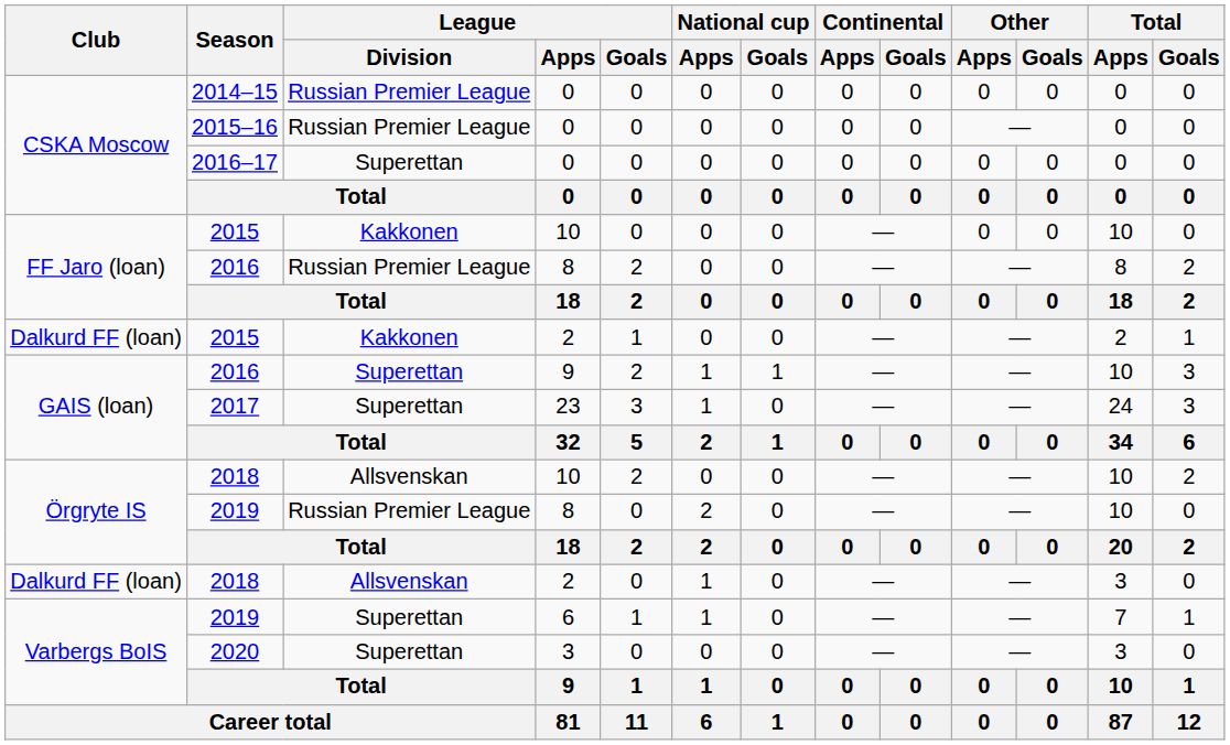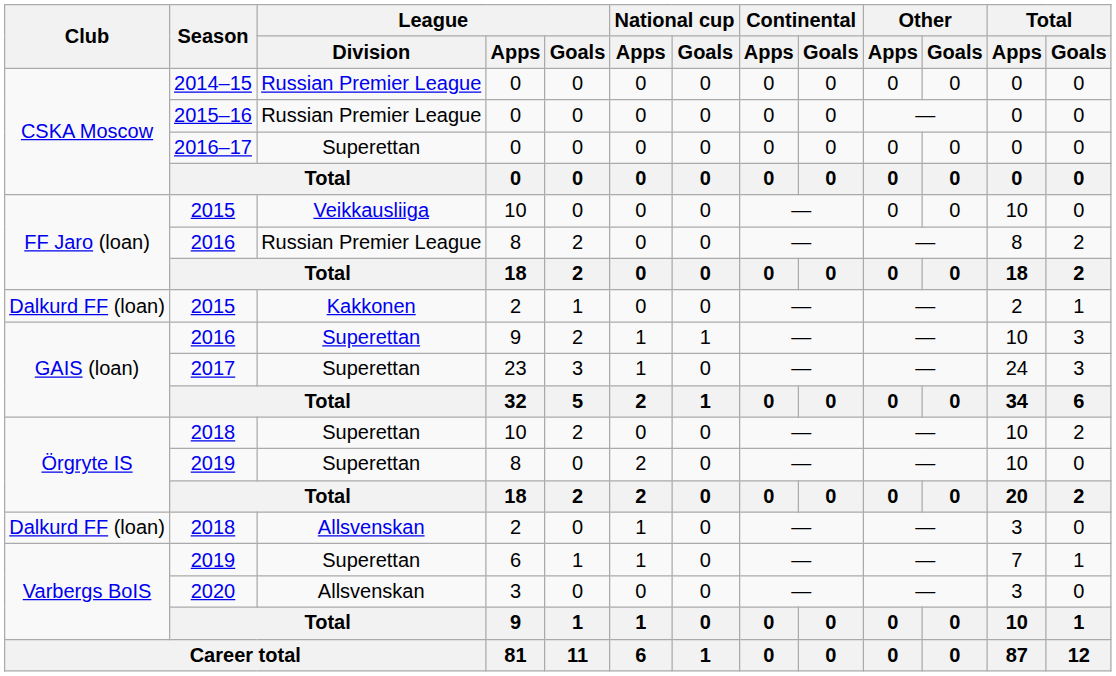 <table class="wikitable" style="text-align: center;">
 <tr>
 <th rowspan=2>Club</th>
 <th rowspan=2>Season</th>
 <th colspan=3>League</th>
 <th colspan=2>National cup</th>
 <th colspan=2>Continental</th>
 <th colspan=2>Other</th>
 <th colspan=2>Total</th>
 </tr>
 <tr>
 <th>Division</th>
 <th>Apps</th>
 <th>Goals</th>
 <th>Apps</th>
 <th>Goals</th>
 <th>Apps</th>
 <th>Goals</th>
 <th>Apps</th>
 <th>Goals</th>
 <th>Apps</th>
 <th>Goals</th>
 </tr>
 <tr>
 <td rowspan=4><a href='#'>CSKA Moscow</a></td>
 <td><a href='#'>2014–15</a></td>
 <td><a href='#'>Russian Premier League</a></td>
 <td>0</td>
 <td>0</td>
 <td>0</td>
 <td>0</td>
 <td>0</td>
 <td>0</td>
 <td>0</td>
 <td>0</td>
 <td>0</td>
 <td>0</td>
 </tr>
 <tr>
 <td><a href='#'>2015–16</a></td>
 <td>Russian Premier League</td>
 <td>0</td>
 <td>0</td>
 <td>0</td>
 <td>0</td>
 <td>0</td>
 <td>0</td>
 <td colspan=2>—</td>
 <td>0</td>
 <td>0</td>
 </tr>
 <tr>
 <td><a href='#'>2016–17</a></td>
 <td>Superettan</td>
 <td>0</td>
 <td>0</td>
 <td>0</td>
 <td>0</td>
 <td>0</td>
 <td>0</td>
 <td>0</td>
 <td>0</td>
 <td>0</td>
 <td>0</td>
 </tr>
 <tr>
 <th colspan=2>Total</th>
 <th>0</th>
 <th>0</th>
 <th>0</th>
 <th>0</th>
 <th>0</th>
 <th>0</th>
 <th>0</th>
 <th>0</th>
 <th>0</th>
 <th>0</th>
 </tr>
 <tr>
 <td rowspan=3><a href='#'>FF Jaro</a> (loan)</td>
 <td><a href='#'>2015</a></td>
-<td><a href='#'>Kakkonen</a></td>
+<td><a href='#'>Veikkausliiga</a></td>
 <td>10</td>
 <td>0</td>
 <td>0</td>
 <td>0</td>
 <td colspan=2>—</td>
 <td>0</td>
 <td>0</td>
 <td>10</td>
 <td>0</td>
 </tr>
 <tr>
 <td><a href='#'>2016</a></td>
 <td>Russian Premier League</td>
 <td>8</td>
 <td>2</td>
 <td>0</td>
 <td>0</td>
 <td colspan=2>—</td>
 <td colspan=2>—</td>
 <td>8</td>
 <td>2</td>
 </tr>
 <tr>
 <th colspan=2>Total</th>
 <th>18</th>
 <th>2</th>
 <th>0</th>
 <th>0</th>
 <th>0</th>
 <th>0</th>
 <th>0</th>
 <th>0</th>
 <th>18</th>
 <th>2</th>
 </tr>
 <tr>
 <td><a href='#'>Dalkurd FF</a> (loan)</td>
 <td><a href='#'>2015</a></td>
 <td><a href='#'>Kakkonen</a></td>
 <td>2</td>
 <td>1</td>
 <td>0</td>
 <td>0</td>
 <td colspan=2>—</td>
 <td colspan=2>—</td>
 <td>2</td>
 <td>1</td>
 </tr>
 <tr>
 <td rowspan=3><a href='#'>GAIS</a> (loan)</td>
 <td><a href='#'>2016</a></td>
 <td><a href='#'>Superettan</a></td>
 <td>9</td>
 <td>2</td>
 <td>1</td>
 <td>1</td>
 <td colspan=2>—</td>
 <td colspan=2>—</td>
 <td>10</td>
 <td>3</td>
 </tr>
 <tr>
 <td><a href='#'>2017</a></td>
 <td>Superettan</td>
 <td>23</td>
 <td>3</td>
 <td>1</td>
 <td>0</td>
 <td colspan=2>—</td>
 <td colspan=2>—</td>
 <td>24</td>
 <td>3</td>
 </tr>
 <tr>
 <th colspan=2>Total</th>
 <th>32</th>
 <th>5</th>
 <th>2</th>
 <th>1</th>
 <th>0</th>
 <th>0</th>
 <th>0</th>
 <th>0</th>
 <th>34</th>
 <th>6</th>
 </tr>
 <tr>
 <td rowspan=3><a href='#'>Örgryte IS</a></td>
 <td><a href='#'>2018</a></td>
-<td>Allsvenskan</td>
+<td>Superettan</td>
 <td>10</td>
 <td>2</td>
 <td>0</td>
 <td>0</td>
 <td colspan=2>—</td>
 <td colspan=2>—</td>
 <td>10</td>
 <td>2</td>
 </tr>
 <tr>
 <td><a href='#'>2019</a></td>
-<td>Russian Premier League</td>
+<td>Superettan</td>
 <td>8</td>
 <td>0</td>
 <td>2</td>
 <td>0</td>
 <td colspan=2>—</td>
 <td colspan=2>—</td>
 <td>10</td>
 <td>0</td>
 </tr>
 <tr>
 <th colspan=2>Total</th>
 <th>18</th>
 <th>2</th>
 <th>2</th>
 <th>0</th>
 <th>0</th>
 <th>0</th>
 <th>0</th>
 <th>0</th>
 <th>20</th>
 <th>2</th>
 </tr>
 <tr>
 <td><a href='#'>Dalkurd FF</a> (loan)</td>
 <td><a href='#'>2018</a></td>
 <td><a href='#'>Allsvenskan</a></td>
 <td>2</td>
 <td>0</td>
 <td>1</td>
 <td>0</td>
 <td colspan=2>—</td>
 <td colspan=2>—</td>
 <td>3</td>
 <td>0</td>
 </tr>
 <tr>
 <td rowspan=3><a href='#'>Varbergs BoIS</a></td>
 <td><a href='#'>2019</a></td>
 <td>Superettan</td>
 <td>6</td>
 <td>1</td>
 <td>1</td>
 <td>0</td>
 <td colspan=2>—</td>
 <td colspan=2>—</td>
 <td>7</td>
 <td>1</td>
 </tr>
 <tr>
 <td><a href='#'>2020</a></td>
-<td>Superettan</td>
+<td>Allsvenskan</td>
 <td>3</td>
 <td>0</td>
 <td>0</td>
 <td>0</td>
 <td colspan=2>—</td>
 <td colspan=2>—</td>
 <td>3</td>
 <td>0</td>
 </tr>
 <tr>
 <th colspan=2>Total</th>
 <th>9</th>
 <th>1</th>
 <th>1</th>
 <th>0</th>
 <th>0</th>
 <th>0</th>
 <th>0</th>
 <th>0</th>
 <th>10</th>
 <th>1</th>
 </tr>
 <tr>
 <th colspan=3>Career total</th>
 <th>81</th>
 <th>11</th>
 <th>6</th>
 <th>1</th>
 <th>0</th>
 <th>0</th>
 <th>0</th>
 <th>0</th>
 <th>87</th>
 <th>12</th>
 </tr>
 </table>
